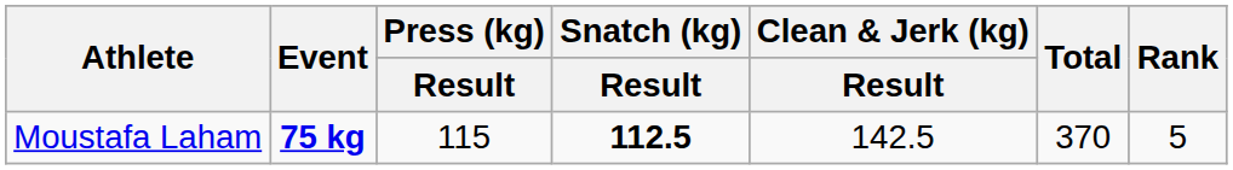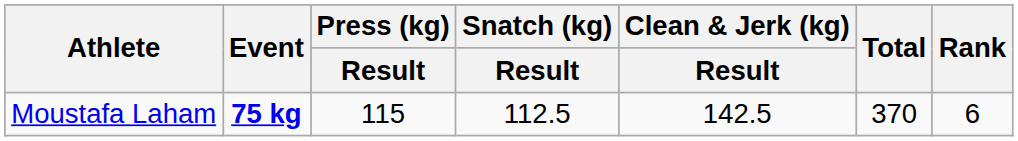 <table class="wikitable sortable" style="text-align:center;">
 <tr>
 <th rowspan=2>Athlete</th>
 <th rowspan=2>Event</th>
 <th>Press (kg)</th>
 <th>Snatch (kg)</th>
 <th>Clean & Jerk (kg)</th>
 <th rowspan=2>Total</th>
 <th rowspan=2>Rank</th>
 </tr>
 <tr>
 <th>Result</th>
 <th>Result</th>
 <th>Result</th>
 </tr>
 <tr align=center>
 <td align=left><a href='#'>Moustafa Laham</a></td>
 <td align=center><strong><a href='#'>75 kg</a></strong></td>
 <td>115</td>
-<td><strong>112.5</strong></td>
+<td>112.5</td>
 <td>142.5</td>
 <td>370</td>
-<td>5</td>
+<td>6</td>
 </tr>
 </table>
